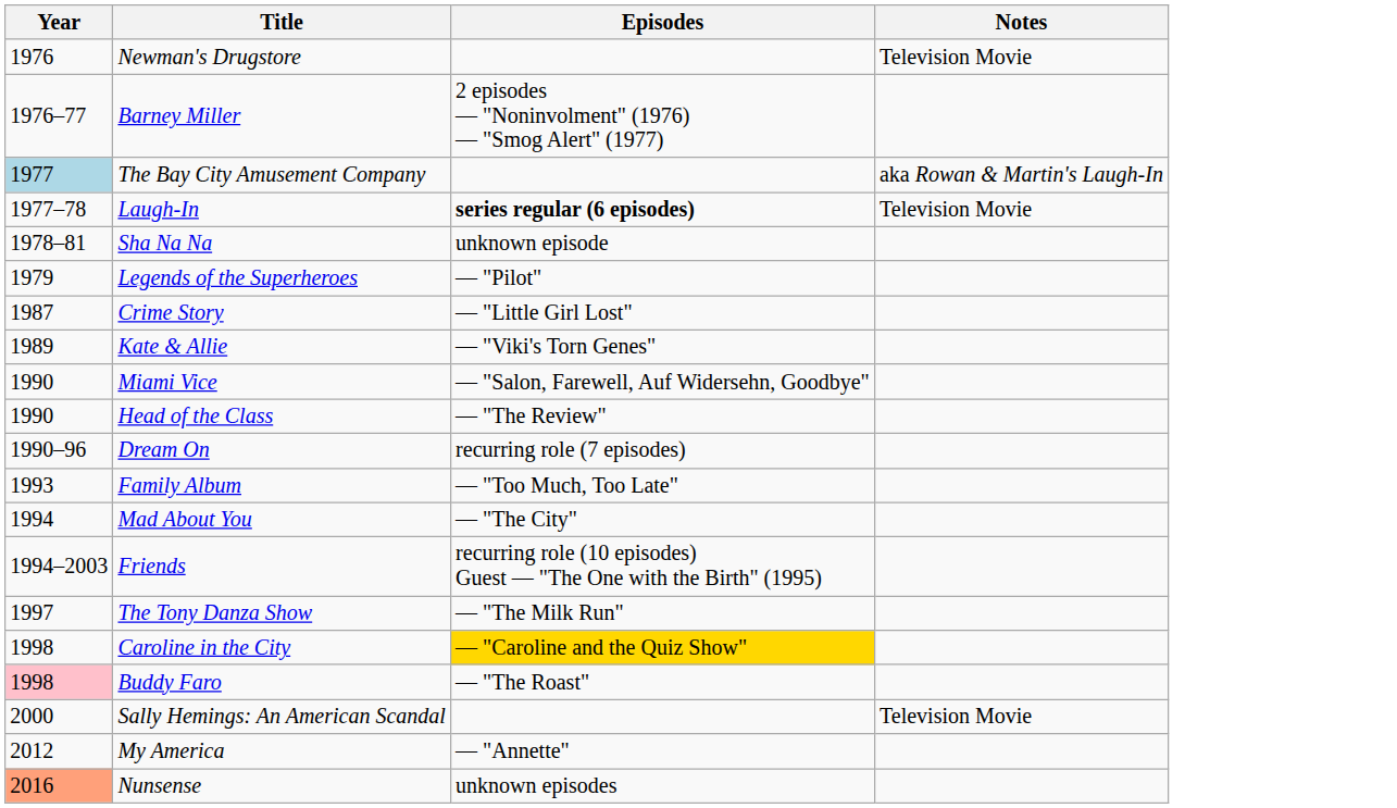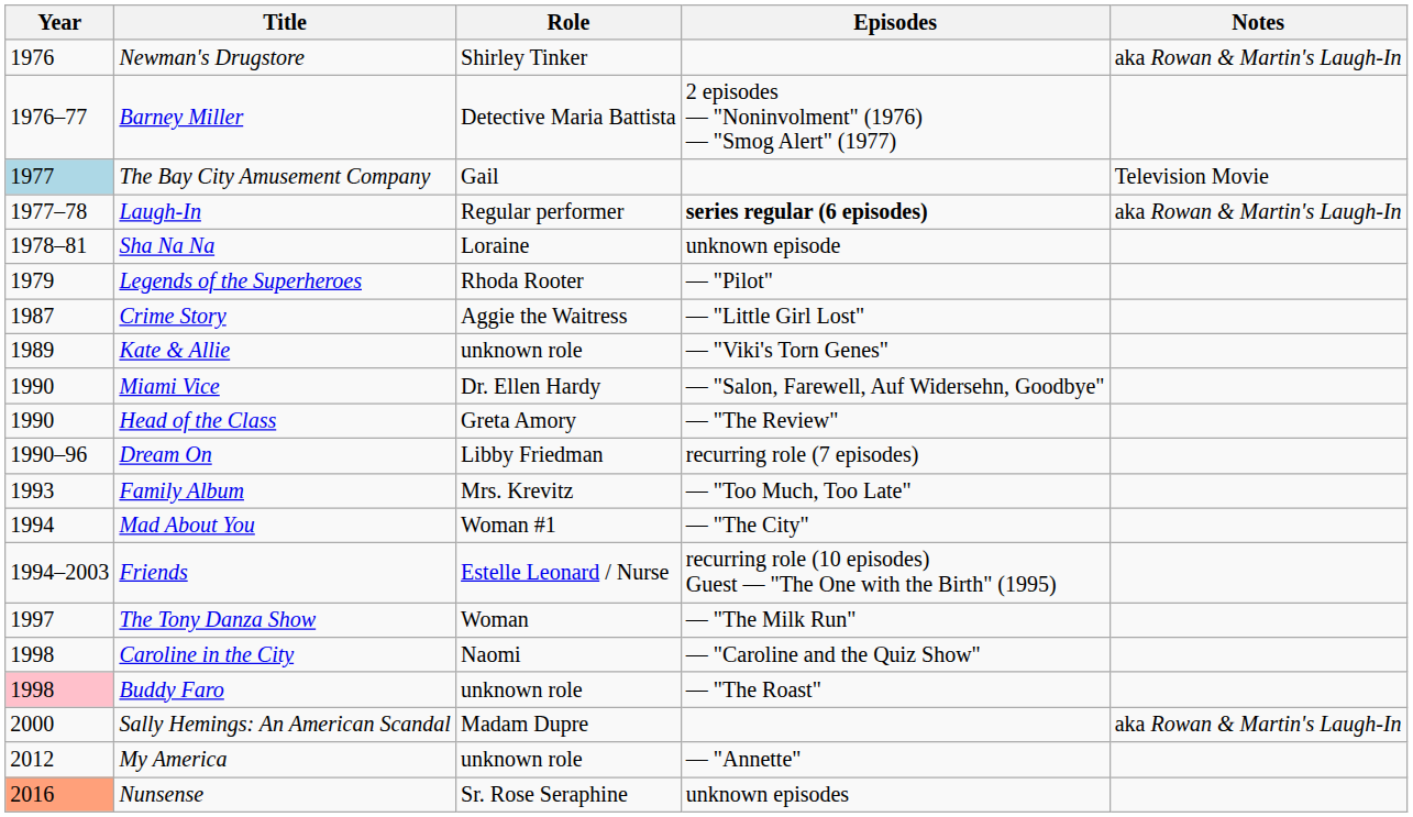 <table class="wikitable">
 <tr>
 <th>Year</th>
 <th>Title</th>
+<th>Role</th>
 <th>Episodes</th>
 <th>Notes</th>
 </tr>
 <tr>
 <td>1976</td>
 <td><em>Newman's Drugstore</em></td>
+<td>Shirley Tinker</td>
 <td></td>
-<td>Television Movie</td>
+<td>aka <em>Rowan & Martin's Laugh-In</em></td>
 </tr>
 <tr>
 <td>1976–77</td>
 <td><em><a href='#'>Barney Miller</a></em></td>
+<td>Detective Maria Battista</td>
 <td>2 episodes<br>— "Noninvolment" (1976)<br>— "Smog Alert" (1977)</td>
 <td></td>
 </tr>
 <tr>
 <td style="background: lightblue;">1977</td>
 <td><em>The Bay City Amusement Company</em></td>
+<td>Gail</td>
 <td></td>
-<td>aka <em>Rowan & Martin's Laugh-In</em></td>
+<td>Television Movie</td>
 </tr>
 <tr>
 <td>1977–78</td>
 <td><em><a href='#'>Laugh-In</a></em></td>
+<td>Regular performer</td>
 <td><strong>series regular (6 episodes)</strong></td>
-<td>Television Movie</td>
+<td>aka <em>Rowan & Martin's Laugh-In</em></td>
 </tr>
 <tr>
 <td>1978–81</td>
 <td><em><a href='#'>Sha Na Na</a></em></td>
+<td>Loraine</td>
 <td>unknown episode</td>
 <td></td>
 </tr>
 <tr>
 <td>1979</td>
 <td><em><a href='#'>Legends of the Superheroes</a></em></td>
+<td>Rhoda Rooter</td>
 <td>— "Pilot"</td>
 <td></td>
 </tr>
 <tr>
 <td>1987</td>
 <td><em><a href='#'>Crime Story</a></em></td>
+<td>Aggie the Waitress</td>
 <td>— "Little Girl Lost"</td>
 <td></td>
 </tr>
 <tr>
 <td>1989</td>
 <td><em><a href='#'>Kate & Allie</a></em></td>
+<td>unknown role</td>
 <td>— "Viki's Torn Genes"</td>
 <td></td>
 </tr>
 <tr>
 <td>1990</td>
 <td><em><a href='#'>Miami Vice</a></em></td>
+<td>Dr. Ellen Hardy</td>
 <td>— "Salon, Farewell, Auf Widersehn, Goodbye"</td>
 <td></td>
 </tr>
 <tr>
 <td>1990</td>
 <td><em><a href='#'>Head of the Class</a></em></td>
+<td>Greta Amory</td>
 <td>— "The Review"</td>
 <td></td>
 </tr>
 <tr>
 <td>1990–96</td>
 <td><em><a href='#'>Dream On</a></em></td>
+<td>Libby Friedman</td>
 <td>recurring role (7 episodes)</td>
 <td></td>
 </tr>
 <tr>
 <td>1993</td>
 <td><em><a href='#'>Family Album</a></em></td>
+<td>Mrs. Krevitz</td>
 <td>— "Too Much, Too Late"</td>
 <td></td>
 </tr>
 <tr>
 <td>1994</td>
 <td><em><a href='#'>Mad About You</a></em></td>
+<td>Woman #1</td>
 <td>— "The City"</td>
 <td></td>
 </tr>
 <tr>
 <td>1994–2003</td>
 <td><em><a href='#'>Friends</a></em></td>
+<td><a href='#'>Estelle Leonard</a> / Nurse</td>
 <td>recurring role (10 episodes)<br>Guest — "The One with the Birth" (1995)</td>
 <td></td>
 </tr>
 <tr>
 <td>1997</td>
 <td><em><a href='#'>The Tony Danza Show</a></em></td>
+<td>Woman</td>
 <td>— "The Milk Run"</td>
 <td></td>
 </tr>
 <tr>
 <td>1998</td>
 <td><em><a href='#'>Caroline in the City</a></em></td>
-<td style="background: gold;">— "Caroline and the Quiz Show"</td>
+<td>Naomi</td>
+<td>— "Caroline and the Quiz Show"</td>
 <td></td>
 </tr>
 <tr>
 <td style="background: pink;">1998</td>
 <td><em><a href='#'>Buddy Faro</a></em></td>
+<td>unknown role</td>
 <td>— "The Roast"</td>
 <td></td>
 </tr>
 <tr>
 <td>2000</td>
 <td><em>Sally Hemings: An American Scandal</em></td>
+<td>Madam Dupre</td>
 <td></td>
-<td>Television Movie</td>
+<td>aka <em>Rowan & Martin's Laugh-In</em></td>
 </tr>
 <tr>
 <td>2012</td>
 <td><em>My America</em></td>
+<td>unknown role</td>
 <td>— "Annette"</td>
 <td></td>
 </tr>
 <tr>
 <td style="background: lightsalmon;">2016</td>
 <td><em>Nunsense</em></td>
+<td>Sr. Rose Seraphine</td>
 <td>unknown episodes</td>
 <td></td>
 </tr>
 </table>
